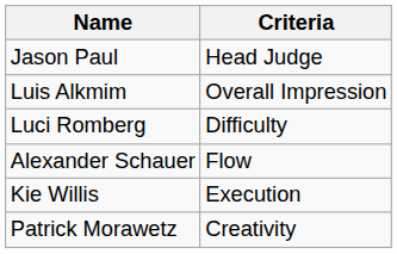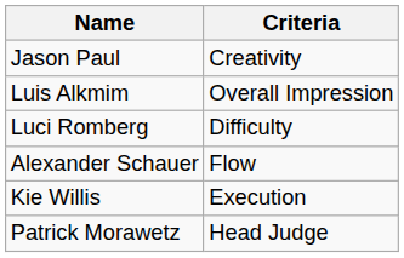 <table class="wikitable">
 <tr>
 <th>Name</th>
 <th>Criteria</th>
 </tr>
 <tr>
 <td> Jason Paul</td>
-<td>Head Judge</td>
+<td>Creativity</td>
 </tr>
 <tr>
 <td> Luis Alkmim</td>
 <td>Overall Impression</td>
 </tr>
 <tr>
 <td> Luci Romberg</td>
 <td>Difficulty</td>
 </tr>
 <tr>
 <td> Alexander Schauer</td>
 <td>Flow</td>
 </tr>
 <tr>
 <td> Kie Willis</td>
 <td>Execution</td>
 </tr>
 <tr>
 <td> Patrick Morawetz</td>
-<td>Creativity</td>
+<td>Head Judge</td>
 </tr>
 </table>
